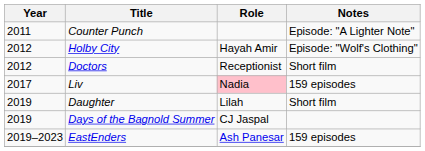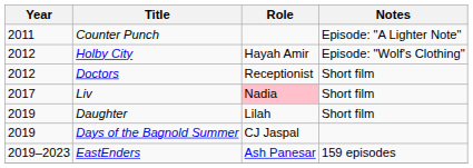 <table class="wikitable sortable">
 <tr>
 <th>Year</th>
 <th>Title</th>
 <th>Role</th>
 <th class="unsortable">Notes</th>
 </tr>
 <tr>
 <td>2011</td>
 <td><em>Counter Punch</em></td>
 <td></td>
 <td>Episode: "A Lighter Note"</td>
 </tr>
 <tr>
 <td>2012</td>
 <td><em><a href='#'>Holby City</a></em></td>
 <td>Hayah Amir</td>
 <td>Episode: "Wolf's Clothing"</td>
 </tr>
 <tr>
 <td>2012</td>
 <td><em><a href='#'>Doctors</a></em></td>
 <td>Receptionist</td>
 <td>Short film</td>
 </tr>
 <tr>
 <td>2017</td>
 <td><em>Liv</em></td>
 <td style="background: pink;">Nadia</td>
-<td>159 episodes</td>
+<td>Short film</td>
 </tr>
 <tr>
 <td>2019</td>
 <td><em>Daughter</em></td>
 <td>Lilah</td>
 <td>Short film</td>
 </tr>
 <tr>
 <td>2019</td>
 <td><em><a href='#'>Days of the Bagnold Summer</a></em></td>
 <td>CJ Jaspal</td>
 <td></td>
 </tr>
 <tr>
 <td>2019–2023</td>
 <td><em><a href='#'>EastEnders</a></em></td>
 <td><a href='#'>Ash Panesar</a></td>
 <td>159 episodes</td>
 </tr>
 <tr>
 </tr>
 </table>
